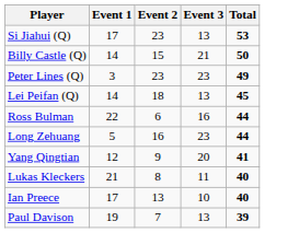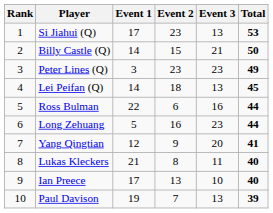 <table class="wikitable sortable" style="text-align:center; font-size:90%">
 <tr>
+<th>Rank</th>
 <th>Player</th>
 <th>Event 1</th>
 <th>Event 2</th>
 <th>Event 3</th>
 <th>Total</th>
 </tr>
 <tr>
+<td>1</td>
 <td align=left> <a href='#'>Si Jiahui</a> (Q)</td>
 <td>17</td>
 <td>23</td>
 <td>13</td>
 <td><strong>53</strong></td>
 </tr>
 <tr>
+<td>2</td>
 <td align=left> <a href='#'>Billy Castle</a> (Q)</td>
 <td>14</td>
 <td>15</td>
 <td>21</td>
 <td><strong>50</strong></td>
 </tr>
 <tr>
+<td>3</td>
 <td align=left> <a href='#'>Peter Lines</a> (Q)</td>
 <td>3</td>
 <td>23</td>
 <td>23</td>
 <td><strong>49</strong></td>
 </tr>
 <tr>
+<td>4</td>
 <td align=left> <a href='#'>Lei Peifan</a> (Q)</td>
 <td>14</td>
 <td>18</td>
 <td>13</td>
 <td><strong>45</strong></td>
 </tr>
 <tr>
+<td>5</td>
 <td align=left> <a href='#'>Ross Bulman</a></td>
 <td>22</td>
 <td>6</td>
 <td>16</td>
 <td><strong>44</strong></td>
 </tr>
 <tr>
+<td>6</td>
 <td align=left> <a href='#'>Long Zehuang</a></td>
 <td>5</td>
 <td>16</td>
 <td>23</td>
 <td><strong>44</strong></td>
 </tr>
 <tr>
+<td>7</td>
 <td align=left> <a href='#'>Yang Qingtian</a></td>
 <td>12</td>
 <td>9</td>
 <td>20</td>
 <td><strong>41</strong></td>
 </tr>
 <tr>
+<td>8</td>
 <td align=left> <a href='#'>Lukas Kleckers</a></td>
 <td>21</td>
 <td>8</td>
 <td>11</td>
 <td><strong>40</strong></td>
 </tr>
 <tr>
+<td>9</td>
 <td align=left> <a href='#'>Ian Preece</a></td>
 <td>17</td>
 <td>13</td>
 <td>10</td>
 <td><strong>40</strong></td>
 </tr>
 <tr>
+<td>10</td>
 <td align=left> <a href='#'>Paul Davison</a></td>
 <td>19</td>
 <td>7</td>
 <td>13</td>
 <td><strong>39</strong></td>
 </tr>
 </table>
